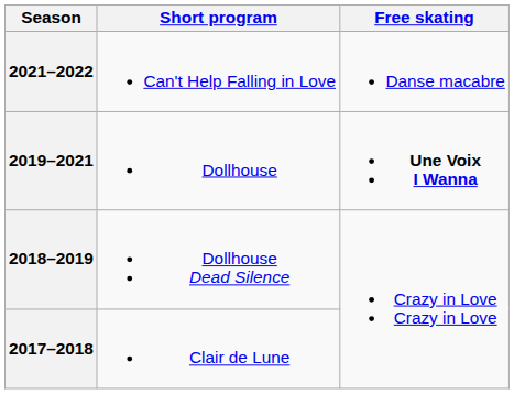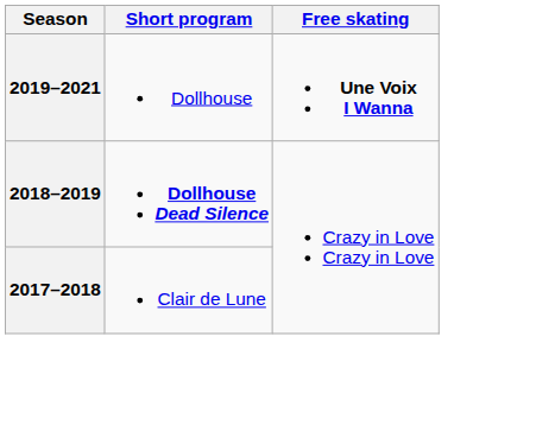 <table class=wikitable style=text-align:center>
 <tr>
 <th>Season</th>
 <th><a href='#'>Short program</a></th>
 <th><a href='#'>Free skating</a></th>
-</tr>
-<tr>
-<th>2021–2022<br></th>
-<td><br><ul><li><a href='#'>Can't Help Falling in Love</a> <br> </li></ul></td>
-<td><br><ul><li><a href='#'>Danse macabre</a><br></li></ul></td>
 </tr>
 <tr>
 <th>2019–2021<br></th>
 <td><br><ul><li><a href='#'>Dollhouse</a><br></li></ul></td>
 <td><strong><br><ul><li>Une Voix</li><li><a href='#'>I Wanna</a><br></li></ul></strong></td>
 </tr>
 <tr>
 <th>2018–2019<br></th>
-<td><br><ul><li><a href='#'>Dollhouse</a><br></li><li><em><a href='#'>Dead Silence</a></em><br></li></ul></td>
+<td><strong><br><ul><li><a href='#'>Dollhouse</a><br></li><li><em><a href='#'>Dead Silence</a></em><br></li></ul></strong></td>
 <td rowspan=2><br><ul><li><a href='#'>Crazy in Love</a><br></li><li><a href='#'>Crazy in Love</a><br></li></ul></td>
 </tr>
 <tr>
 <th>2017–2018<br></th>
 <td><br><ul><li><a href='#'>Clair de Lune</a><br></li></ul></td>
 </tr>
 </table>
